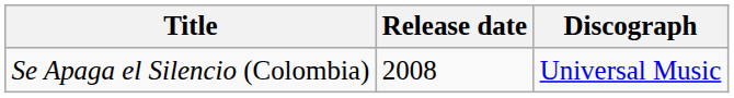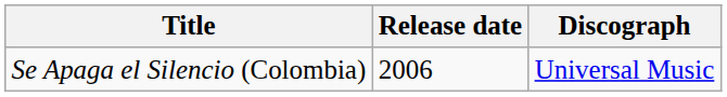 <table class="wikitable">
 <tr>
 <th><strong>Title</strong></th>
 <th><strong>Release date</strong></th>
 <th><strong>Discograph</strong></th>
 </tr>
 <tr>
 <td><em>Se Apaga el Silencio</em> (Colombia)</td>
-<td>2008</td>
+<td>2006</td>
 <td><a href='#'>Universal Music</a></td>
 </tr>
 </table>
